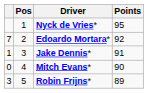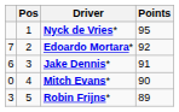 <table class="wikitable" style="font-size: 85%;">
 <tr>
 <th></th>
 <th>Pos</th>
 <th>Driver</th>
 <th>Points</th>
 </tr>
 <tr>
 <td align="left"></td>
 <td align="center">1</td>
 <td> <strong><a href='#'>Nyck de Vries</a></strong>*</td>
 <td align="left">95</td>
 </tr>
 <tr>
 <td align="left"> 7</td>
 <td align="center">2</td>
 <td> <strong><a href='#'>Edoardo Mortara</a></strong>*</td>
 <td align="left">92</td>
 </tr>
 <tr>
-<td align="left"> 1</td>
+<td align="left"> 6</td>
 <td align="center">3</td>
 <td> <strong><a href='#'>Jake Dennis</a></strong>*</td>
 <td align="left">91</td>
 </tr>
 <tr>
 <td align="left"> 0</td>
 <td align="center">4</td>
 <td> <strong><a href='#'>Mitch Evans</a></strong>*</td>
 <td align="left">90</td>
 </tr>
 <tr>
 <td align="left"> 3</td>
 <td align="center">5</td>
 <td> <strong><a href='#'>Robin Frijns</a></strong>*</td>
 <td align="left">89</td>
 </tr>
 </table>
